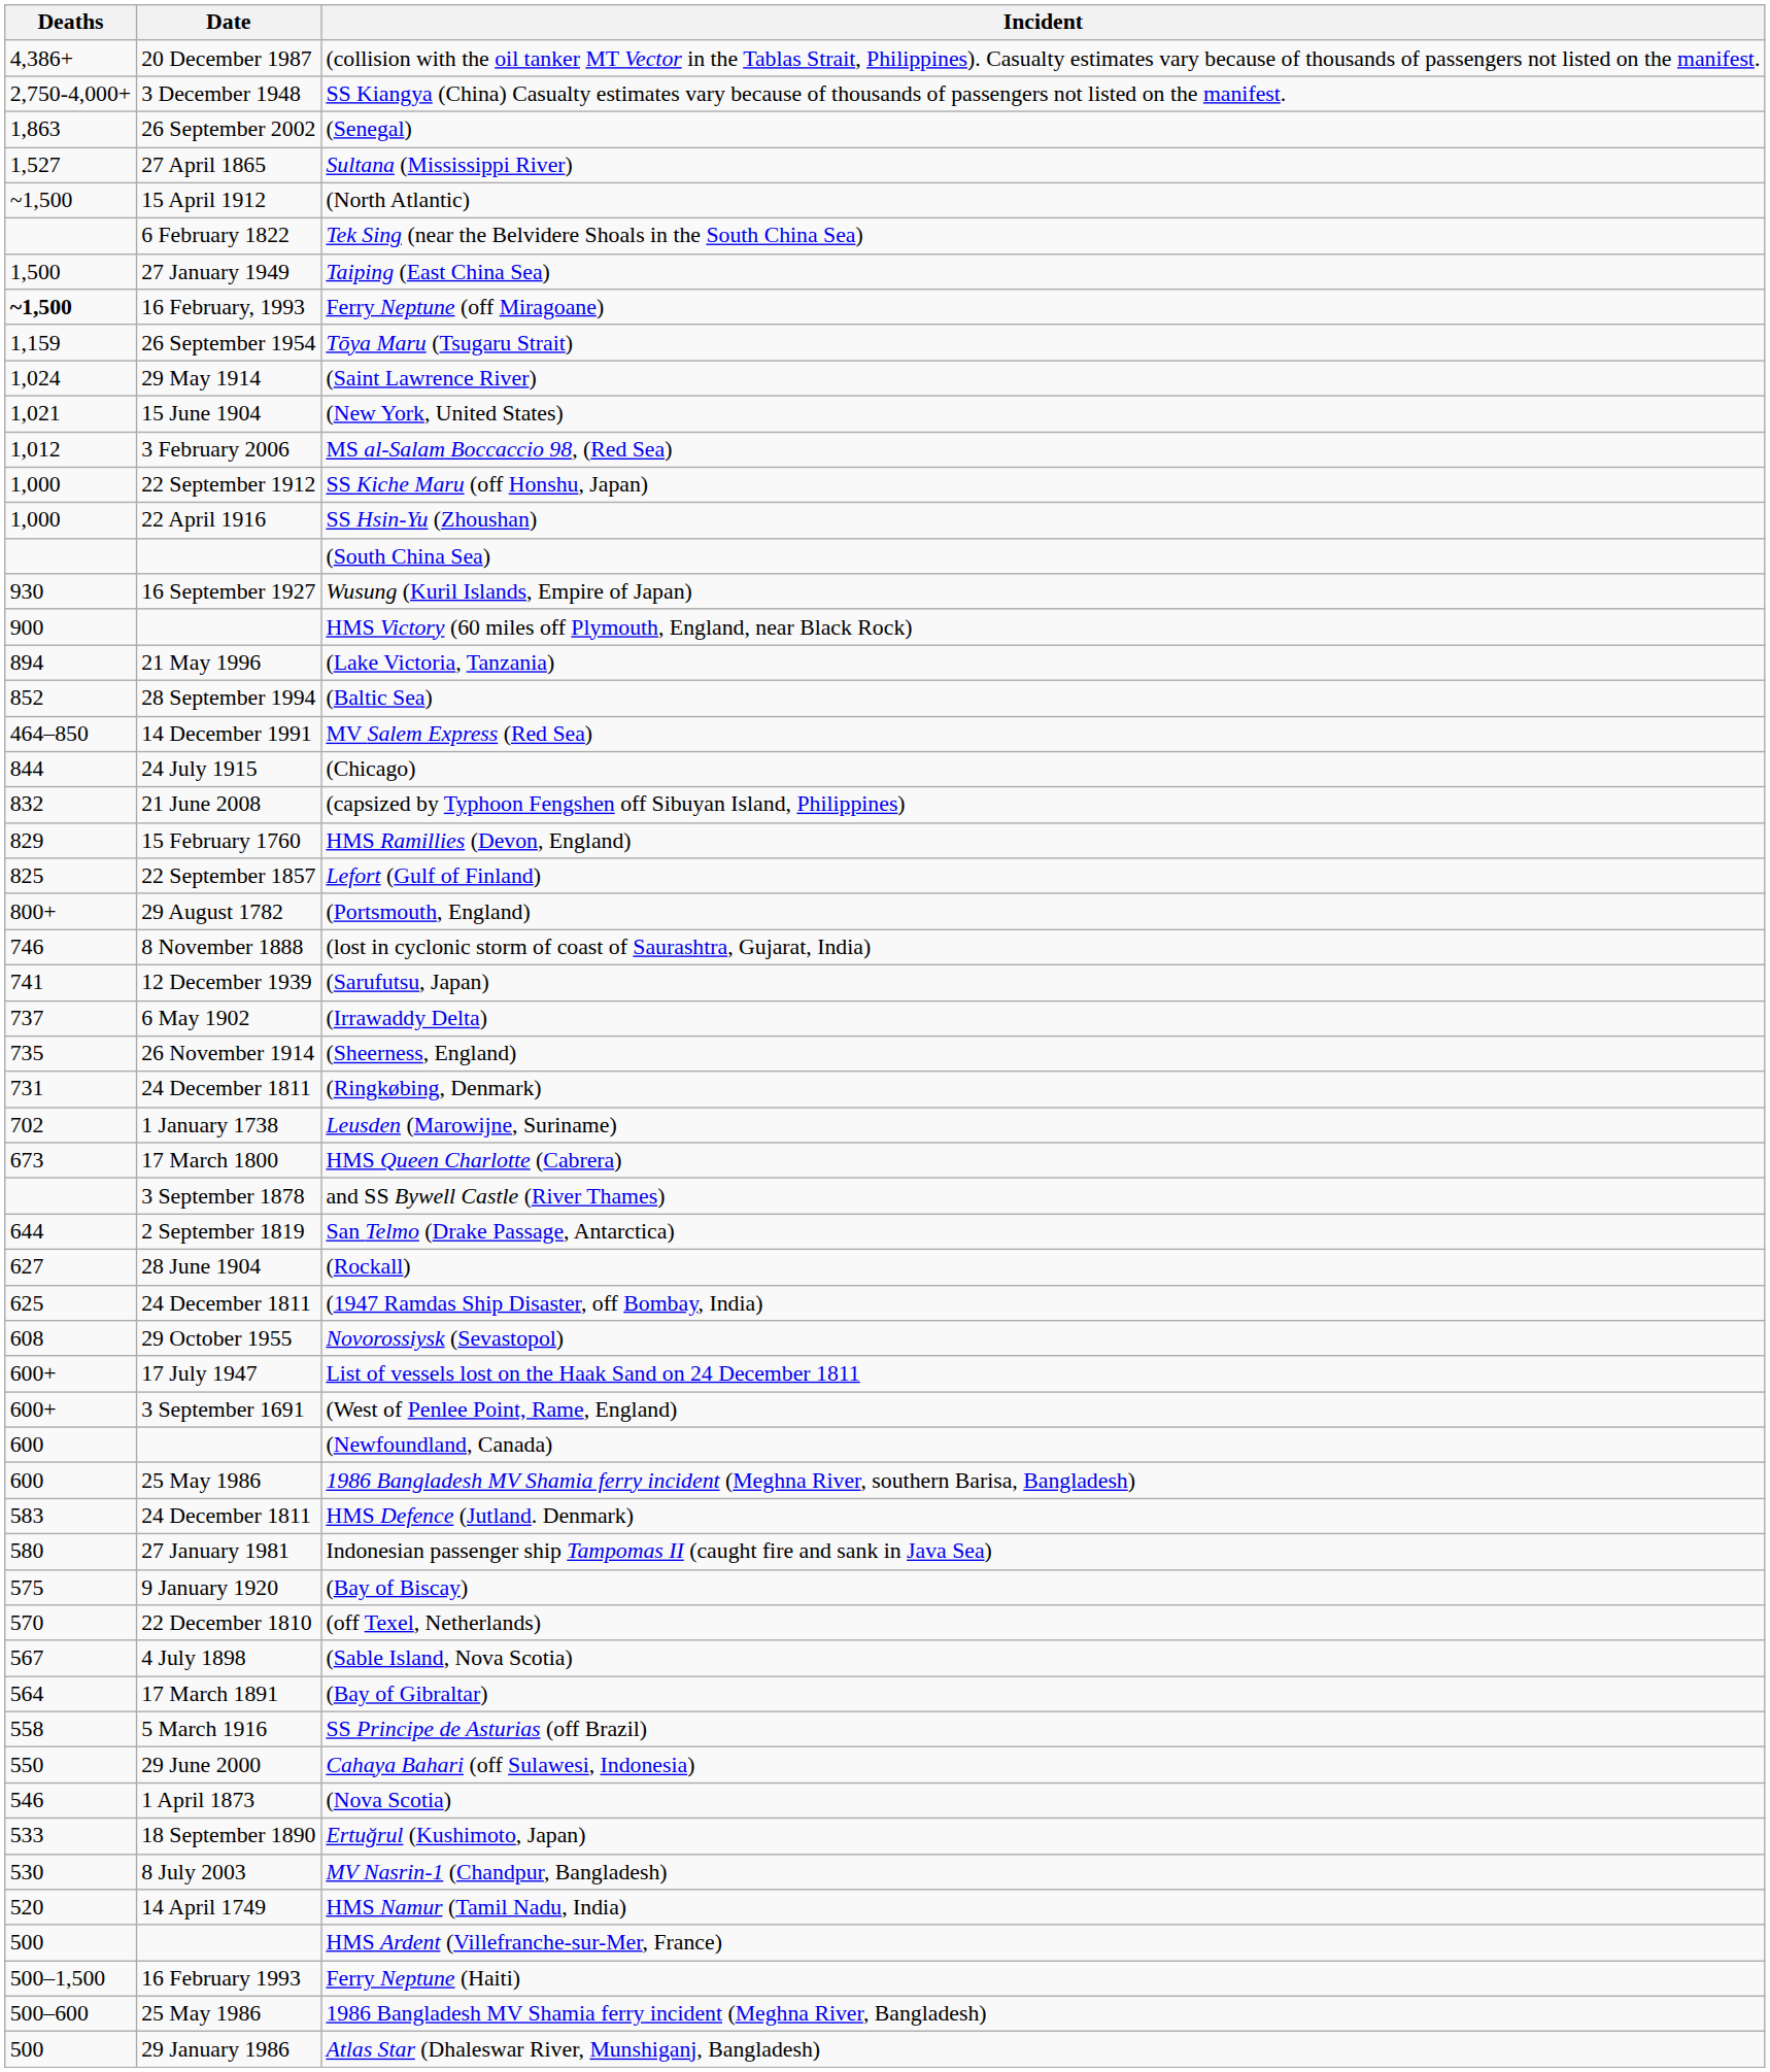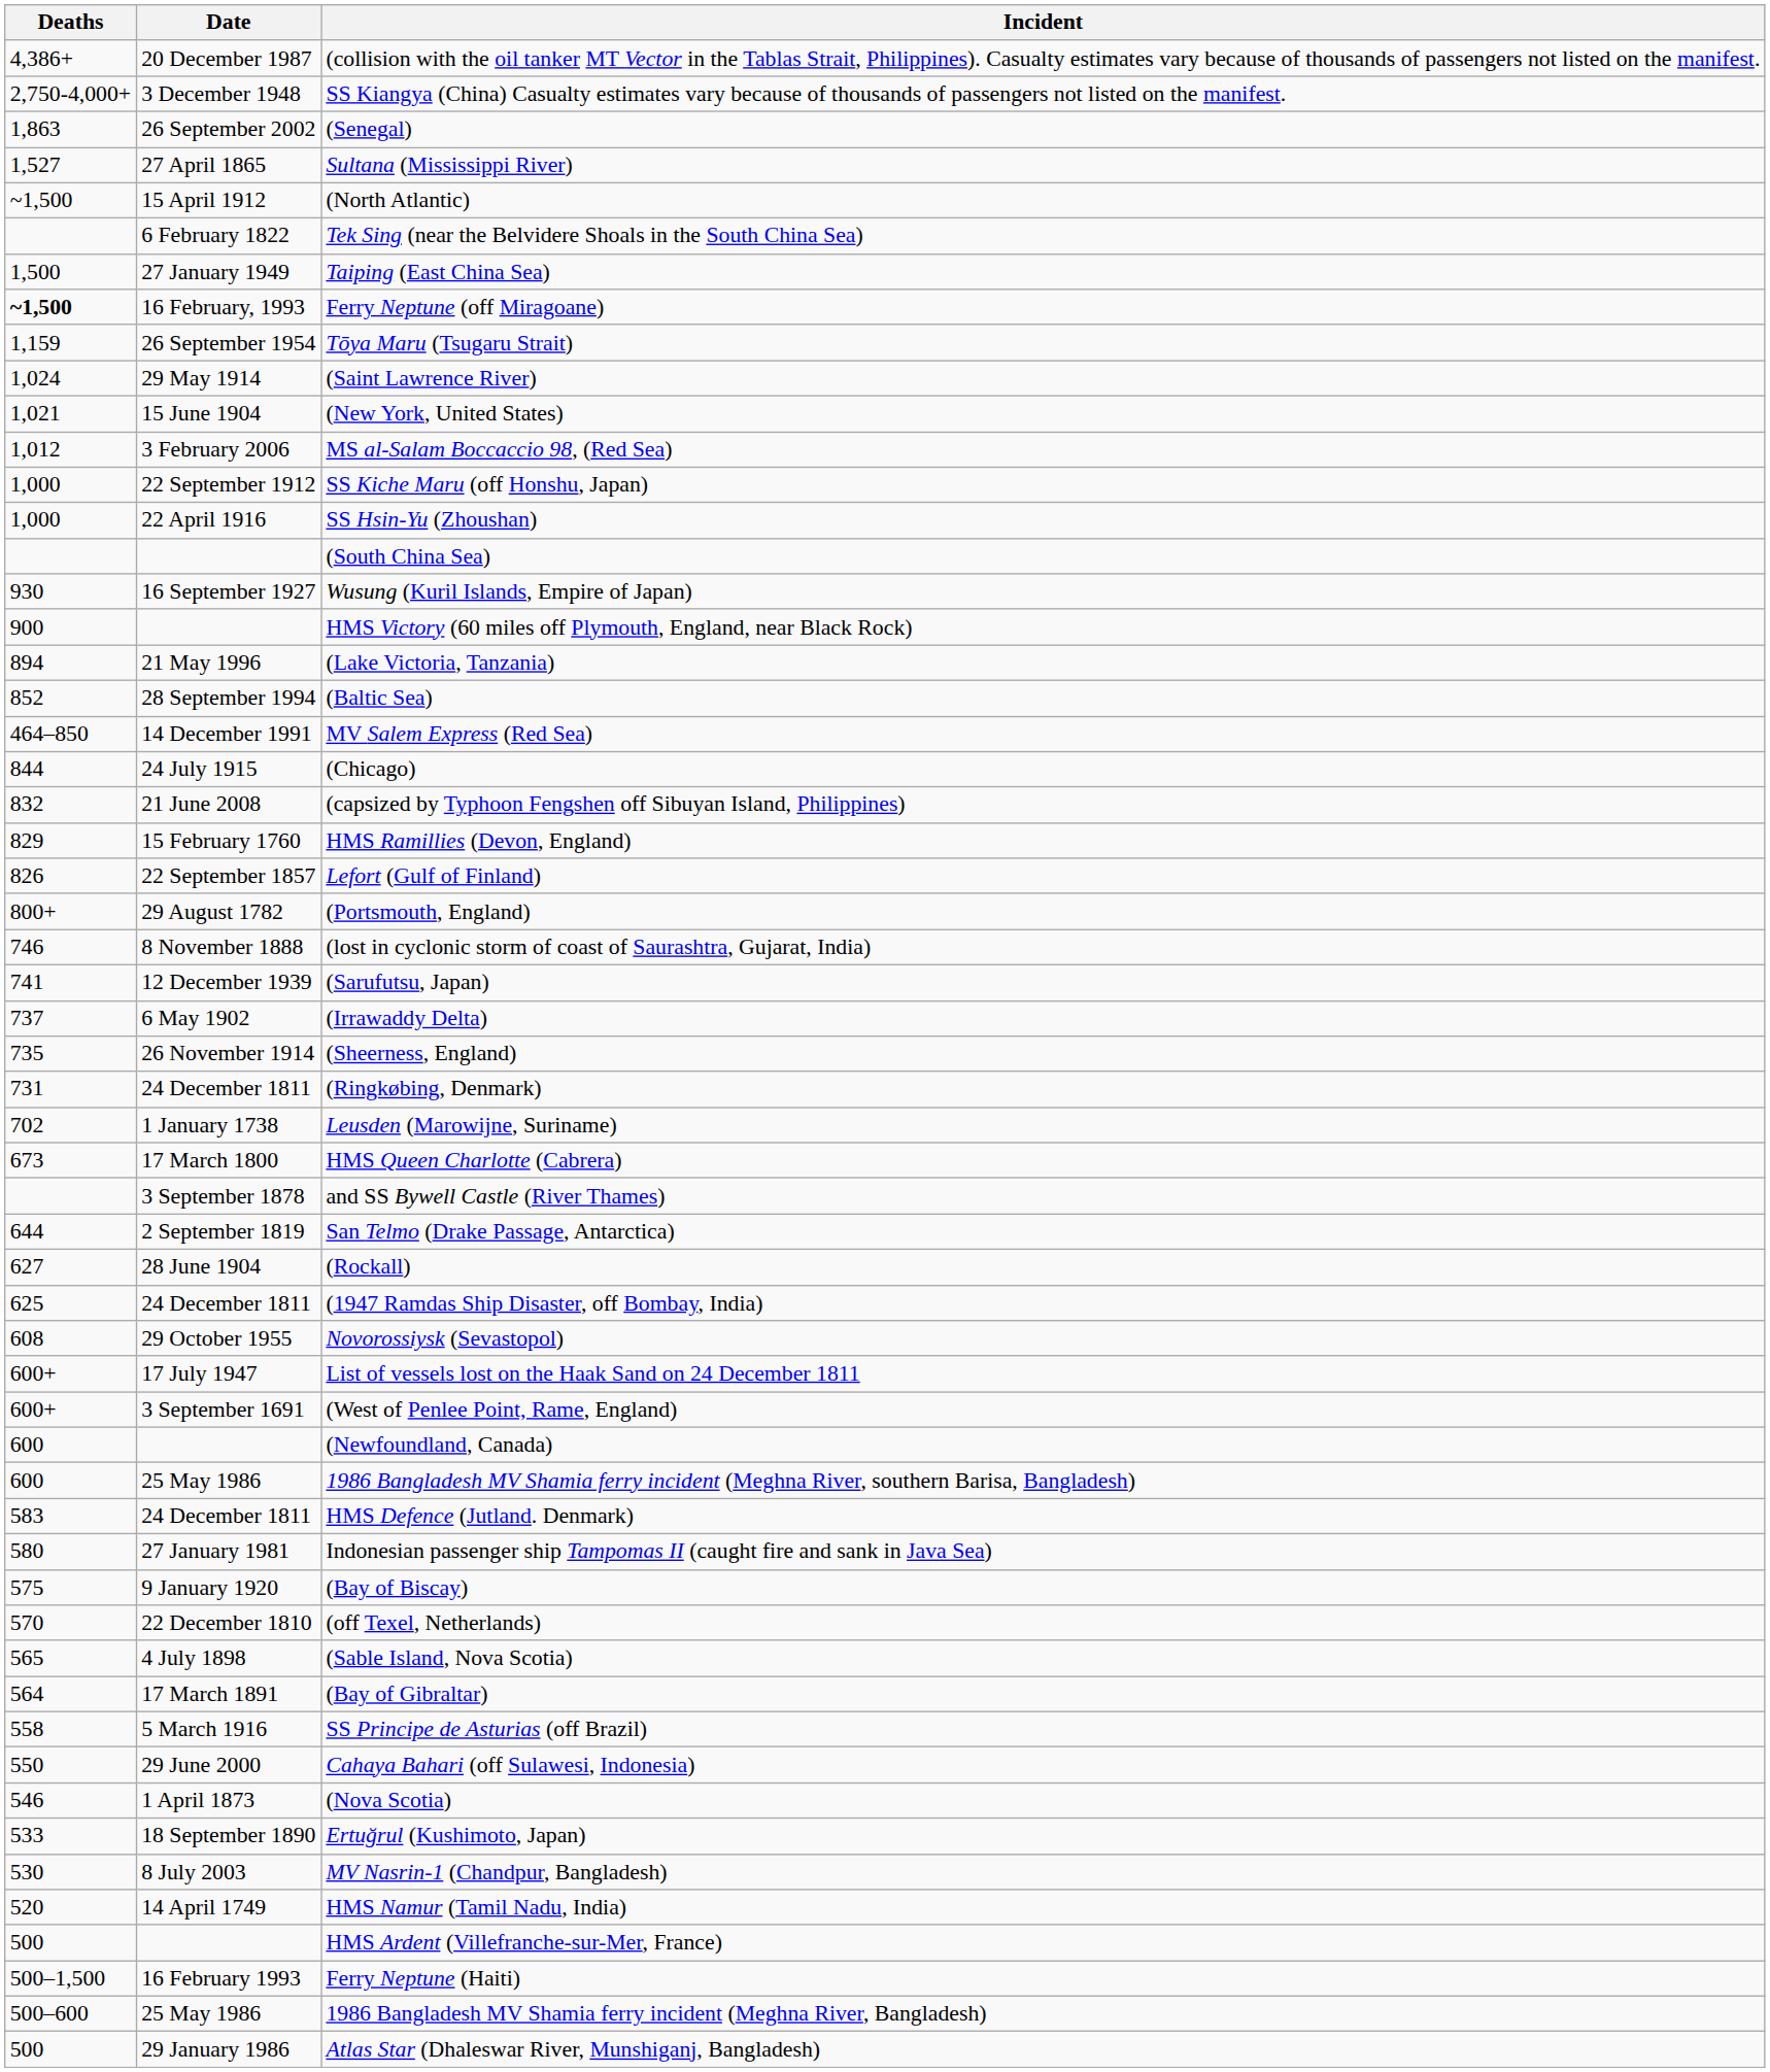 <table class="wikitable sortable">
 <tr>
 <th data-sort-type="number">Deaths</th>
 <th data-sort-type="date">Date</th>
 <th class="unsortable">Incident</th>
 </tr>
 <tr>
 <td>4,386+</td>
 <td>20 December 1987</td>
 <td> (collision with the <a href='#'>oil tanker</a> <a href='#'>MT <em>Vector</em></a> in the <a href='#'>Tablas Strait</a>, <a href='#'>Philippines</a>). Casualty estimates vary because of thousands of passengers not listed on the <a href='#'>manifest</a>.</td>
 </tr>
 <tr>
 <td>2,750-4,000+</td>
 <td>3 December 1948</td>
 <td><a href='#'>SS Kiangya</a> (China)  Casualty estimates vary because of thousands of passengers not listed on the <a href='#'>manifest</a>.</td>
 </tr>
 <tr>
 <td>1,863</td>
 <td>26 September 2002</td>
 <td> (<a href='#'>Senegal</a>)</td>
 </tr>
 <tr>
 <td>1,527</td>
 <td>27 April 1865</td>
 <td><a href='#'><em>Sultana</em></a> (<a href='#'>Mississippi River</a>)</td>
 </tr>
 <tr>
 <td>~1,500</td>
 <td>15 April 1912</td>
 <td> (North Atlantic)</td>
 </tr>
 <tr>
 <td></td>
 <td>6 February 1822</td>
 <td><em><a href='#'>Tek Sing</a></em> (near the Belvidere Shoals in the <a href='#'>South China Sea</a>)</td>
 </tr>
 <tr>
 <td>1,500</td>
 <td>27 January 1949</td>
 <td><a href='#'><em>Taiping</em></a> (<a href='#'>East China Sea</a>)</td>
 </tr>
 <tr>
 <td><strong>~1,500</strong></td>
 <td>16 February, 1993</td>
 <td><a href='#'>Ferry <em>Neptune</em></a> (off <a href='#'>Miragoane</a>)</td>
 </tr>
 <tr>
 <td>1,159</td>
 <td>26 September 1954</td>
 <td><em><a href='#'>Tōya Maru</a></em> (<a href='#'>Tsugaru Strait</a>)</td>
 </tr>
 <tr>
 <td>1,024</td>
 <td>29 May 1914</td>
 <td> (<a href='#'>Saint Lawrence River</a>)</td>
 </tr>
 <tr>
 <td>1,021</td>
 <td>15 June 1904</td>
 <td> (<a href='#'>New York</a>, United States)</td>
 </tr>
 <tr>
 <td>1,012</td>
 <td>3 February 2006</td>
 <td><a href='#'>MS <em>al-Salam Boccaccio 98</em></a>, (<a href='#'>Red Sea</a>)</td>
 </tr>
 <tr>
 <td>1,000</td>
 <td>22 September 1912</td>
 <td><a href='#'>SS <em>Kiche Maru</em></a> (off <a href='#'>Honshu</a>, Japan)</td>
 </tr>
 <tr>
 <td>1,000</td>
 <td>22 April 1916</td>
 <td><a href='#'>SS <em>Hsin-Yu</em></a> (<a href='#'>Zhoushan</a>)</td>
 </tr>
 <tr>
 <td data-sort-value="1,000"></td>
 <td></td>
 <td> (<a href='#'>South China Sea</a>)</td>
 </tr>
 <tr>
 <td>930</td>
 <td>16 September 1927</td>
 <td><em>Wusung</em> (<a href='#'>Kuril Islands</a>, Empire of Japan)</td>
 </tr>
 <tr>
 <td>900</td>
 <td></td>
 <td><a href='#'>HMS <em>Victory</em></a> (60 miles off <a href='#'>Plymouth</a>, England, near Black Rock)</td>
 </tr>
 <tr>
 <td>894</td>
 <td>21 May 1996</td>
 <td> (<a href='#'>Lake Victoria</a>, <a href='#'>Tanzania</a>)</td>
 </tr>
 <tr>
 <td>852</td>
 <td>28 September 1994</td>
 <td> (<a href='#'>Baltic Sea</a>)</td>
 </tr>
 <tr>
 <td>464–850</td>
 <td>14 December 1991</td>
 <td><a href='#'>MV <em>Salem Express</em></a> (<a href='#'>Red Sea</a>)</td>
 </tr>
 <tr>
 <td>844</td>
 <td>24 July 1915</td>
 <td> (Chicago)</td>
 </tr>
 <tr>
 <td>832</td>
 <td>21 June 2008</td>
 <td> (capsized by <a href='#'>Typhoon Fengshen</a> off Sibuyan Island, <a href='#'>Philippines</a>)</td>
 </tr>
 <tr>
 <td>829</td>
 <td>15 February 1760</td>
 <td><a href='#'>HMS <em>Ramillies</em></a> (<a href='#'>Devon</a>, England)</td>
 </tr>
 <tr>
-<td>825</td>
+<td>826</td>
 <td>22 September 1857</td>
 <td><em><a href='#'>Lefort</a></em> (<a href='#'>Gulf of Finland</a>)</td>
 </tr>
 <tr>
 <td data-sort-value="800">800+</td>
 <td>29 August 1782</td>
 <td> (<a href='#'>Portsmouth</a>, England)</td>
 </tr>
 <tr>
 <td>746</td>
 <td>8 November 1888</td>
 <td> (lost in cyclonic storm of coast of <a href='#'>Saurashtra</a>, Gujarat, India)</td>
 </tr>
 <tr>
 <td>741</td>
 <td>12 December 1939</td>
 <td> (<a href='#'>Sarufutsu</a>, Japan)</td>
 </tr>
 <tr>
 <td>737</td>
 <td>6 May 1902</td>
 <td> (<a href='#'>Irrawaddy Delta</a>)</td>
 </tr>
 <tr>
 <td>735</td>
 <td>26 November 1914</td>
 <td> (<a href='#'>Sheerness</a>, England)</td>
 </tr>
 <tr>
 <td>731</td>
 <td>24 December 1811</td>
 <td> (<a href='#'>Ringkøbing</a>, Denmark)</td>
 </tr>
 <tr>
 <td>702</td>
 <td>1 January 1738</td>
 <td><em><a href='#'>Leusden</a></em> (<a href='#'>Marowijne</a>, Suriname)</td>
 </tr>
 <tr>
 <td>673</td>
 <td>17 March 1800</td>
 <td><a href='#'>HMS <em>Queen Charlotte</em></a> (<a href='#'>Cabrera</a>)</td>
 </tr>
 <tr>
 <td data-sort-value="640"></td>
 <td>3 September 1878</td>
 <td> and SS <em>Bywell Castle</em> (<a href='#'>River Thames</a>)</td>
 </tr>
 <tr>
 <td>644</td>
 <td>2 September 1819</td>
 <td><a href='#'>San <em>Telmo</em></a> (<a href='#'>Drake Passage</a>, Antarctica)</td>
 </tr>
 <tr>
 <td>627</td>
 <td>28 June 1904</td>
 <td> (<a href='#'>Rockall</a>)</td>
 </tr>
 <tr>
 <td>625</td>
 <td>24 December 1811</td>
 <td> (<a href='#'>1947 Ramdas Ship Disaster</a>, off <a href='#'>Bombay</a>, India)</td>
 </tr>
 <tr>
 <td>608</td>
 <td>29 October 1955</td>
 <td><a href='#'><em>Novorossiysk</em></a> (<a href='#'>Sevastopol</a>)</td>
 </tr>
 <tr>
 <td data-sort-value="600">600+</td>
 <td>17 July 1947</td>
 <td><a href='#'>List of vessels lost on the Haak Sand on 24 December 1811</a></td>
 </tr>
 <tr>
 <td data-sort-value="600">600+</td>
 <td>3 September 1691</td>
 <td> (West of <a href='#'>Penlee Point, Rame</a>, England)</td>
 </tr>
 <tr>
 <td>600</td>
 <td></td>
 <td> (<a href='#'>Newfoundland</a>, Canada)</td>
 </tr>
 <tr>
 <td>600</td>
 <td>25 May 1986</td>
 <td><em><a href='#'>1986 Bangladesh MV Shamia ferry incident</a></em> (<a href='#'>Meghna River</a>, southern Barisa, <a href='#'>Bangladesh</a>)</td>
 </tr>
 <tr>
 <td>583</td>
 <td>24 December 1811</td>
 <td><a href='#'>HMS <em>Defence</em></a> (<a href='#'>Jutland</a>. Denmark)</td>
 </tr>
 <tr>
 <td>580</td>
 <td>27 January 1981</td>
 <td>Indonesian passenger ship <em><a href='#'>Tampomas II</a></em> (caught fire and sank in <a href='#'>Java Sea</a>)</td>
 </tr>
 <tr>
 <td>575</td>
 <td>9 January 1920</td>
 <td> (<a href='#'>Bay of Biscay</a>)</td>
 </tr>
 <tr>
 <td>570</td>
 <td>22 December 1810</td>
 <td> (off <a href='#'>Texel</a>, Netherlands)</td>
 </tr>
 <tr>
-<td>567</td>
+<td>565</td>
 <td>4 July 1898</td>
 <td> (<a href='#'>Sable Island</a>, Nova Scotia)</td>
 </tr>
 <tr>
 <td>564</td>
 <td>17 March 1891</td>
 <td> (<a href='#'>Bay of Gibraltar</a>)</td>
 </tr>
 <tr>
 <td>558</td>
 <td>5 March 1916</td>
 <td><a href='#'>SS <em>Principe de Asturias</em></a> (off Brazil)</td>
 </tr>
 <tr>
 <td>550</td>
 <td>29 June 2000</td>
 <td><em><a href='#'>Cahaya Bahari</a></em> (off <a href='#'>Sulawesi</a>, <a href='#'>Indonesia</a>)</td>
 </tr>
 <tr>
 <td>546</td>
 <td>1 April 1873</td>
 <td> (<a href='#'>Nova Scotia</a>)</td>
 </tr>
 <tr>
 <td>533</td>
 <td>18 September 1890</td>
 <td><a href='#'><em>Ertuğrul</em></a> (<a href='#'>Kushimoto</a>, Japan)</td>
 </tr>
 <tr>
 <td>530</td>
 <td>8 July 2003</td>
 <td><em><a href='#'>MV Nasrin-1</a></em> (<a href='#'>Chandpur</a>, Bangladesh)</td>
 </tr>
 <tr>
 <td>520</td>
 <td>14 April 1749</td>
 <td><a href='#'>HMS <em>Namur</em></a> (<a href='#'>Tamil Nadu</a>, India)</td>
 </tr>
 <tr>
 <td>500</td>
 <td></td>
 <td><a href='#'>HMS <em>Ardent</em></a> (<a href='#'>Villefranche-sur-Mer</a>, France)</td>
 </tr>
 <tr>
 <td>500–1,500</td>
 <td>16 February 1993</td>
 <td><a href='#'>Ferry <em>Neptune</em></a> (Haiti)</td>
 </tr>
 <tr>
 <td>500–600</td>
 <td>25 May 1986</td>
 <td><a href='#'>1986 Bangladesh MV Shamia ferry incident</a> (<a href='#'>Meghna River</a>, Bangladesh)</td>
 </tr>
 <tr>
 <td>500</td>
 <td>29 January 1986</td>
 <td><em><a href='#'>Atlas Star</a></em> (Dhaleswar River, <a href='#'>Munshiganj</a>, Bangladesh)</td>
 </tr>
 </table>
